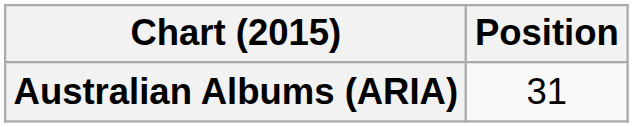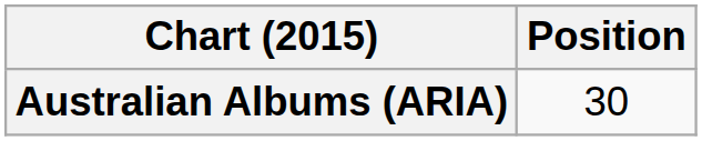 <table class="wikitable plainrowheaders" style="text-align:center">
 <tr>
 <th scope="col">Chart (2015)</th>
 <th scope="col">Position</th>
 </tr>
 <tr>
 <th scope="row">Australian Albums (ARIA)</th>
-<td>31</td>
+<td>30</td>
 </tr>
 </table>
